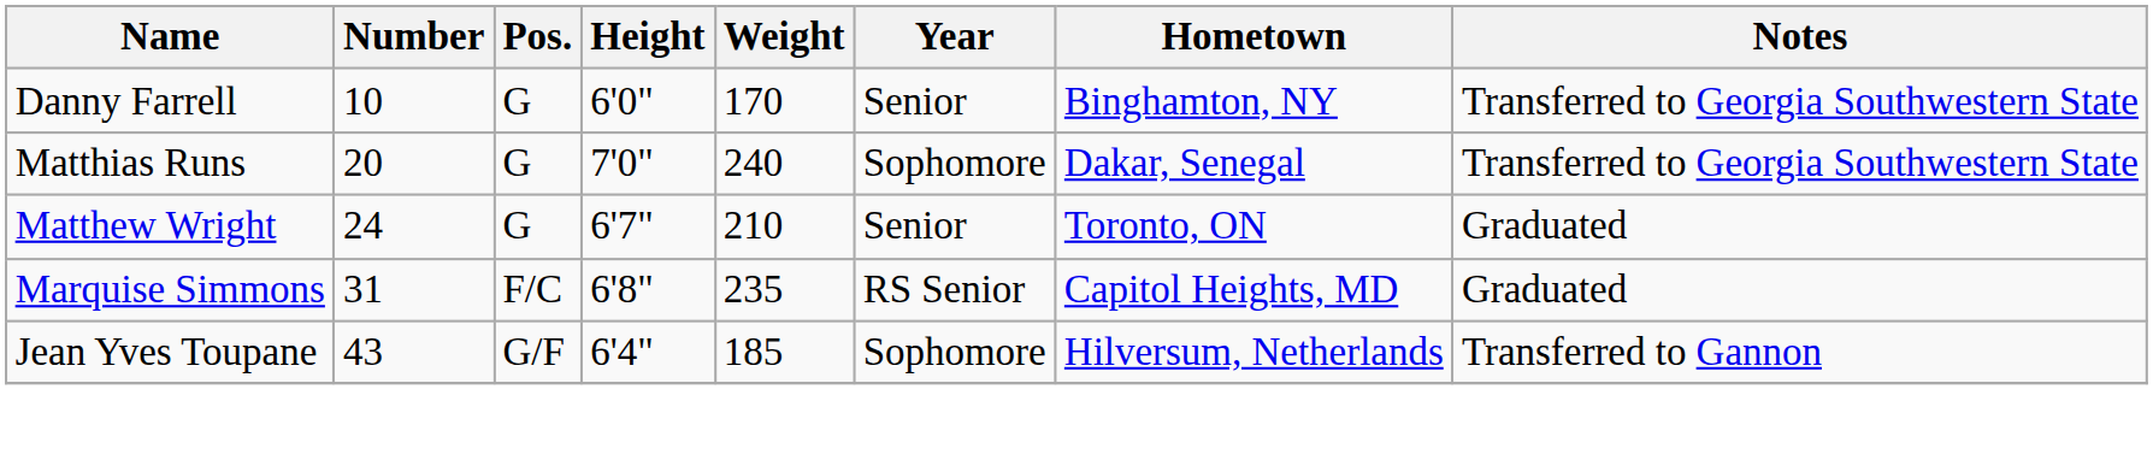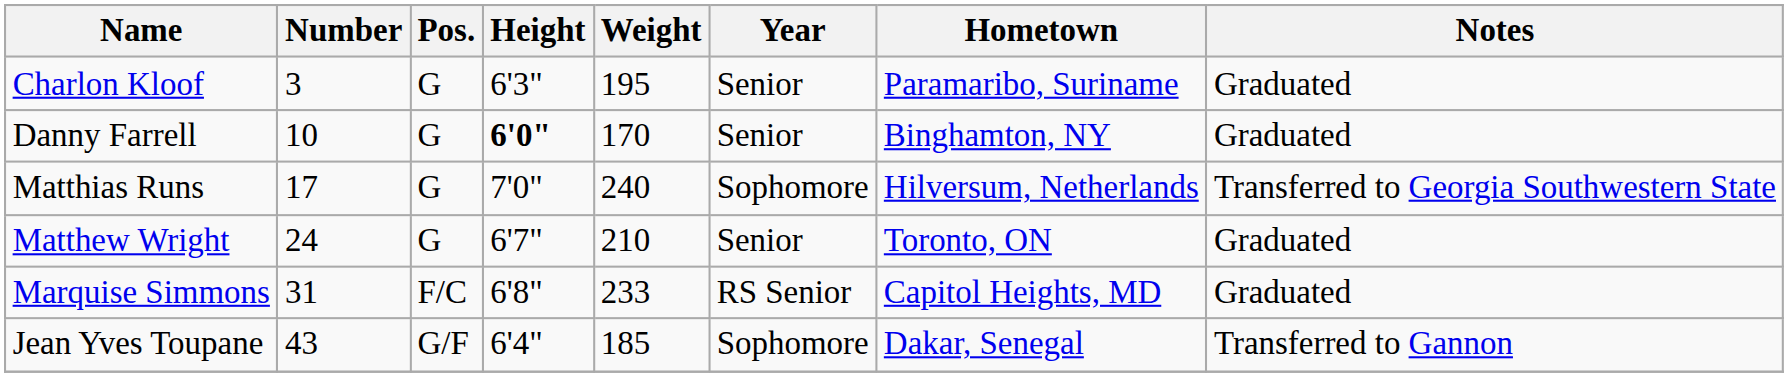 <table class="wikitable sortable" border="1">
 <tr>
 <th>Name</th>
 <th>Number</th>
 <th>Pos.</th>
 <th>Height</th>
 <th>Weight</th>
 <th>Year</th>
 <th>Hometown</th>
 <th class="unsortable">Notes</th>
 </tr>
 <tr>
+<td sortname><a href='#'>Charlon Kloof</a></td>
+<td>3</td>
+<td>G</td>
+<td>6'3"</td>
+<td>195</td>
+<td>Senior</td>
+<td><a href='#'>Paramaribo, Suriname</a></td>
+<td>Graduated</td>
+</tr>
+<tr>
 <td sortname>Danny Farrell</td>
 <td>10</td>
 <td>G</td>
-<td>6'0"</td>
+<td><strong>6'0"</strong></td>
 <td>170</td>
 <td>Senior</td>
 <td><a href='#'>Binghamton, NY</a></td>
-<td>Transferred to <a href='#'>Georgia Southwestern State</a></td>
+<td>Graduated</td>
 </tr>
 <tr>
 <td sortname>Matthias Runs</td>
-<td>20</td>
+<td>17</td>
 <td>G</td>
 <td>7'0"</td>
 <td>240</td>
 <td>Sophomore</td>
-<td><a href='#'>Dakar, Senegal</a></td>
+<td><a href='#'>Hilversum, Netherlands</a></td>
 <td>Transferred to <a href='#'>Georgia Southwestern State</a></td>
 </tr>
 <tr>
 <td sortname><a href='#'>Matthew Wright</a></td>
 <td>24</td>
 <td>G</td>
 <td>6'7"</td>
 <td>210</td>
 <td>Senior</td>
 <td><a href='#'>Toronto, ON</a></td>
 <td>Graduated</td>
 </tr>
 <tr>
 <td sortname><a href='#'>Marquise Simmons</a></td>
 <td>31</td>
 <td>F/C</td>
 <td>6'8"</td>
-<td>235</td>
+<td>233</td>
 <td>RS Senior</td>
 <td><a href='#'>Capitol Heights, MD</a></td>
 <td>Graduated</td>
 </tr>
 <tr>
 <td sortname>Jean Yves Toupane</td>
 <td>43</td>
 <td>G/F</td>
 <td>6'4"</td>
 <td>185</td>
 <td>Sophomore</td>
-<td><a href='#'>Hilversum, Netherlands</a></td>
+<td><a href='#'>Dakar, Senegal</a></td>
 <td>Transferred to <a href='#'>Gannon</a></td>
 </tr>
 <tr>
 </tr>
 </table>
